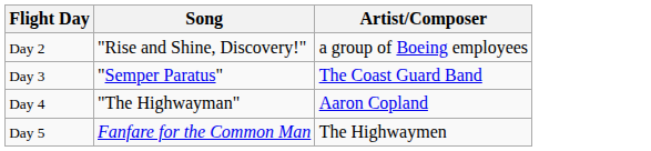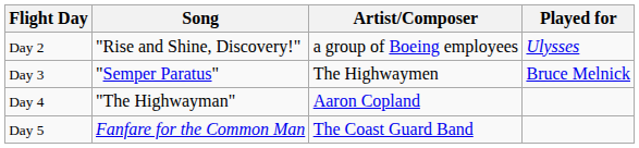 <table class="wikitable">
 <tr>
 <th>Flight Day</th>
 <th>Song</th>
 <th>Artist/Composer</th>
+<th>Played for</th>
 </tr>
 <tr>
 <td><small>Day 2</small><br></td>
 <td>"Rise and Shine, Discovery!"</td>
 <td>a group of <a href='#'>Boeing</a> employees</td>
+<td><a href='#'><em>Ulysses</em></a></td>
 </tr>
 <tr>
 <td><small>Day 3</small><br></td>
 <td>"<a href='#'>Semper Paratus</a>"</td>
-<td><a href='#'>The Coast Guard Band</a></td>
+<td>The Highwaymen</td>
+<td><a href='#'>Bruce Melnick</a></td>
 </tr>
 <tr>
 <td><small>Day 4</small><br></td>
 <td>"The Highwayman"</td>
 <td><a href='#'>Aaron Copland</a></td>
+<td></td>
 </tr>
 <tr>
 <td><small>Day 5</small><br></td>
 <td><em><a href='#'>Fanfare for the Common Man</a></em></td>
-<td>The Highwaymen</td>
+<td><a href='#'>The Coast Guard Band</a></td>
+<td></td>
 </tr>
 </table>
